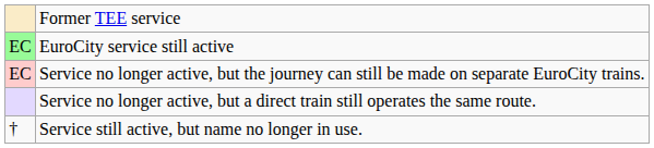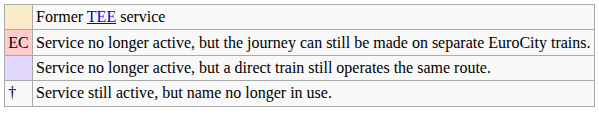 <table class="wikitable">
 <tr>
 <td style="background-color:#faecc8"></td>
 <td>Former <a href='#'>TEE</a> service</td>
-</tr>
-<tr>
-<td style="background-color:#98FB98">EC</td>
-<td>EuroCity service still active</td>
 </tr>
 <tr>
 <td style="background-color:#FFCCCC">EC</td>
 <td>Service no longer active, but the journey can still be made on separate EuroCity trains.</td>
 </tr>
 <tr>
 <td style="background-color:#e3d9ff"></td>
 <td>Service no longer active, but a direct train still operates the same route.</td>
 </tr>
 <tr>
 <td>†</td>
 <td>Service still active, but name no longer in use.</td>
 </tr>
 <tr>
 </tr>
 </table>
